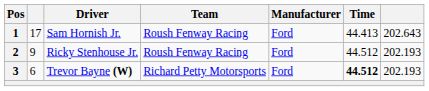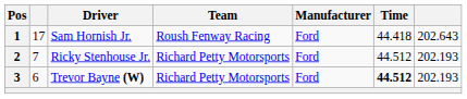 <table class="wikitable" style="font-size:95%">
 <tr>
 <th>Pos</th>
 <th></th>
 <th>Driver</th>
 <th>Team</th>
 <th>Manufacturer</th>
 <th>Time</th>
 <th></th>
 </tr>
 <tr>
 <th>1</th>
 <td>17</td>
 <td><a href='#'>Sam Hornish Jr.</a></td>
 <td><a href='#'>Roush Fenway Racing</a></td>
 <td><a href='#'>Ford</a></td>
-<td>44.413</td>
+<td>44.418</td>
 <td>202.643</td>
 </tr>
 <tr>
 <th>2</th>
-<td>9</td>
+<td>7</td>
 <td><a href='#'>Ricky Stenhouse Jr.</a></td>
-<td><a href='#'>Roush Fenway Racing</a></td>
+<td><a href='#'>Richard Petty Motorsports</a></td>
 <td><a href='#'>Ford</a></td>
 <td>44.512</td>
 <td>202.193</td>
 </tr>
 <tr>
 <th>3</th>
 <td>6</td>
 <td><a href='#'>Trevor Bayne</a> <strong>(W)</strong></td>
 <td><a href='#'>Richard Petty Motorsports</a></td>
 <td><a href='#'>Ford</a></td>
 <td><strong>44.512</strong></td>
 <td>202.193</td>
 </tr>
 <tr>
 <th colspan="7"></th>
 </tr>
 </table>
